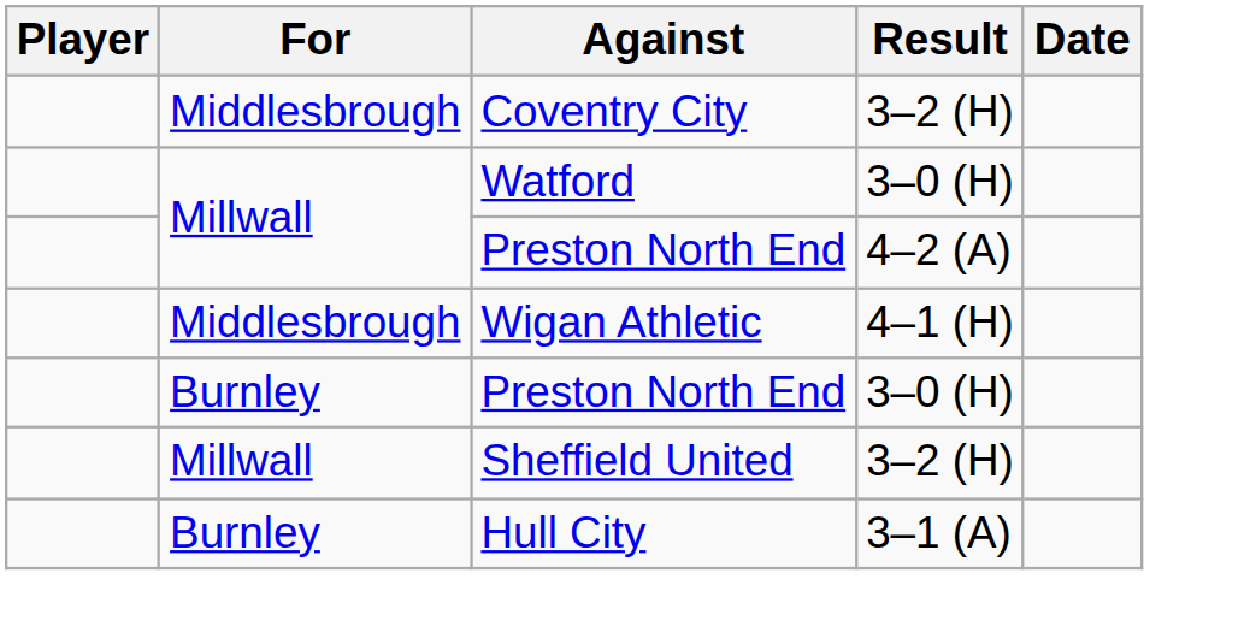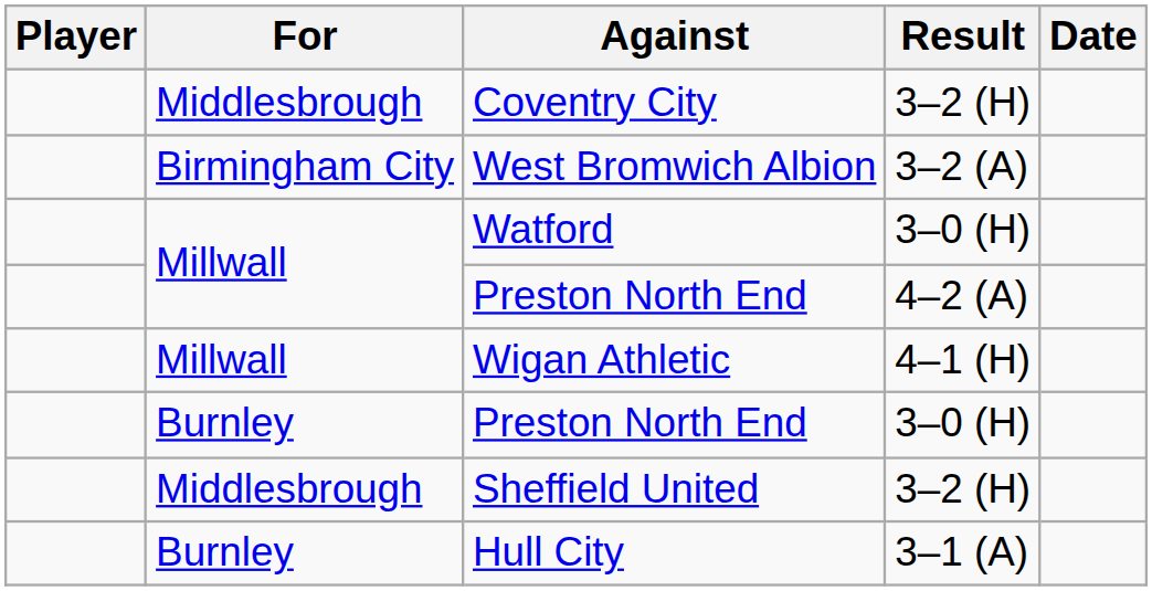 <table class="wikitable">
 <tr>
 <th>Player</th>
 <th>For</th>
 <th>Against</th>
 <th>Result</th>
 <th>Date</th>
 </tr>
 <tr>
 <td> </td>
 <td><a href='#'>Middlesbrough</a></td>
 <td><a href='#'>Coventry City</a></td>
 <td>3–2 (H)</td>
 <td></td>
 </tr>
 <tr>
 <td> </td>
+<td><a href='#'>Birmingham City</a></td>
+<td><a href='#'>West Bromwich Albion</a></td>
+<td>3–2 (A)</td>
+<td></td>
+</tr>
+<tr>
+<td> </td>
 <td rowspan="2"><a href='#'>Millwall</a></td>
 <td><a href='#'>Watford</a></td>
 <td>3–0 (H)</td>
 <td></td>
 </tr>
 <tr>
 <td> </td>
 <td><a href='#'>Preston North End</a></td>
 <td>4–2 (A)</td>
 <td></td>
 </tr>
 <tr>
 <td> </td>
-<td><a href='#'>Middlesbrough</a></td>
+<td><a href='#'>Millwall</a></td>
 <td><a href='#'>Wigan Athletic</a></td>
 <td>4–1 (H)</td>
 <td></td>
 </tr>
 <tr>
 <td> </td>
 <td><a href='#'>Burnley</a></td>
 <td><a href='#'>Preston North End</a></td>
 <td>3–0 (H)</td>
 <td></td>
 </tr>
 <tr>
 <td> </td>
-<td><a href='#'>Millwall</a></td>
+<td><a href='#'>Middlesbrough</a></td>
 <td><a href='#'>Sheffield United</a></td>
 <td>3–2 (H)</td>
 <td></td>
 </tr>
 <tr>
 <td> </td>
 <td><a href='#'>Burnley</a></td>
 <td><a href='#'>Hull City</a></td>
 <td>3–1 (A)</td>
 <td></td>
 </tr>
 </table>
